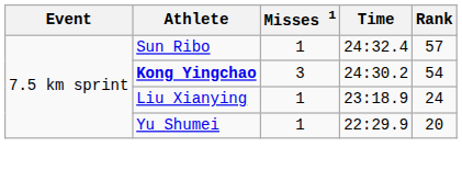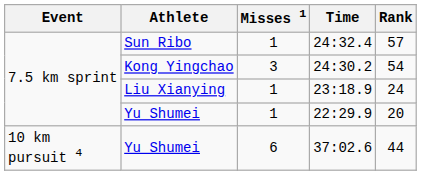 <table class="wikitable" style="font-size:90%">
 <tr>
 <th>Event</th>
 <th>Athlete</th>
 <th>Misses <sup>1</sup></th>
 <th>Time</th>
 <th>Rank</th>
 </tr>
 <tr>
 <td rowspan="4">7.5 km sprint</td>
 <td><a href='#'>Sun Ribo</a></td>
 <td align="center">1</td>
 <td align="center">24:32.4</td>
 <td align="center">57</td>
 </tr>
 <tr>
-<td><strong><a href='#'>Kong Yingchao</a></strong></td>
+<td><a href='#'>Kong Yingchao</a></td>
 <td align="center">3</td>
 <td align="center">24:30.2</td>
 <td align="center">54</td>
 </tr>
 <tr>
 <td><a href='#'>Liu Xianying</a></td>
 <td align="center">1</td>
 <td align="center">23:18.9</td>
 <td align="center">24</td>
 </tr>
 <tr>
 <td><a href='#'>Yu Shumei</a></td>
 <td align="center">1</td>
 <td align="center">22:29.9</td>
 <td align="center">20</td>
 </tr>
+<tr>
+<td>10 km <br> pursuit <sup>4</sup></td>
+<td><a href='#'>Yu Shumei</a></td>
+<td align="center">6</td>
+<td align="center">37:02.6</td>
+<td align="center">44</td>
+</tr>
 </table>
